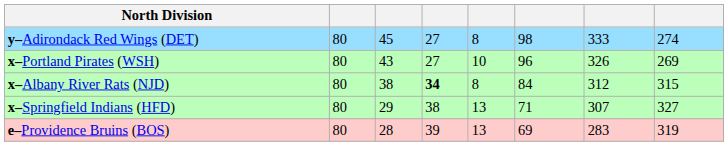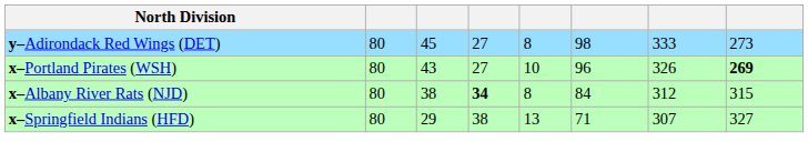 <table class="wikitable" style="width:50em">
 <tr>
 <th width="35%">North Division</th>
 <th width="5%"></th>
 <th width="5%"></th>
 <th width="5%"></th>
 <th width="5%"></th>
 <th width="7.5%"></th>
 <th width="7.5%"></th>
 <th width="7.5%"></th>
 </tr>
 <tr bgcolor="#97DEFF">
 <td><strong>y–</strong><a href='#'>Adirondack Red Wings</a> (<a href='#'>DET</a>)</td>
 <td>80</td>
 <td>45</td>
 <td>27</td>
 <td>8</td>
 <td>98</td>
 <td>333</td>
-<td>274</td>
+<td>273</td>
 </tr>
 <tr bgcolor="#bbffbb">
 <td><strong>x–</strong><a href='#'>Portland Pirates</a> (<a href='#'>WSH</a>)</td>
 <td>80</td>
 <td>43</td>
 <td>27</td>
 <td>10</td>
 <td>96</td>
 <td>326</td>
-<td>269</td>
+<td><strong>269</strong></td>
 </tr>
 <tr bgcolor="#bbffbb">
 <td><strong>x–</strong><a href='#'>Albany River Rats</a> (<a href='#'>NJD</a>)</td>
 <td>80</td>
 <td>38</td>
 <td><strong>34</strong></td>
 <td>8</td>
 <td>84</td>
 <td>312</td>
 <td>315</td>
 </tr>
 <tr bgcolor="#bbffbb">
 <td><strong>x–</strong><a href='#'>Springfield Indians</a> (<a href='#'>HFD</a>)</td>
 <td>80</td>
 <td>29</td>
 <td>38</td>
 <td>13</td>
 <td>71</td>
 <td>307</td>
 <td>327</td>
 </tr>
-<tr bgcolor="#ffcccc">
-<td><strong>e–</strong><a href='#'>Providence Bruins</a> (<a href='#'>BOS</a>)</td>
-<td>80</td>
-<td>28</td>
-<td>39</td>
-<td>13</td>
-<td>69</td>
-<td>283</td>
-<td>319</td>
-</tr>
 </table>
